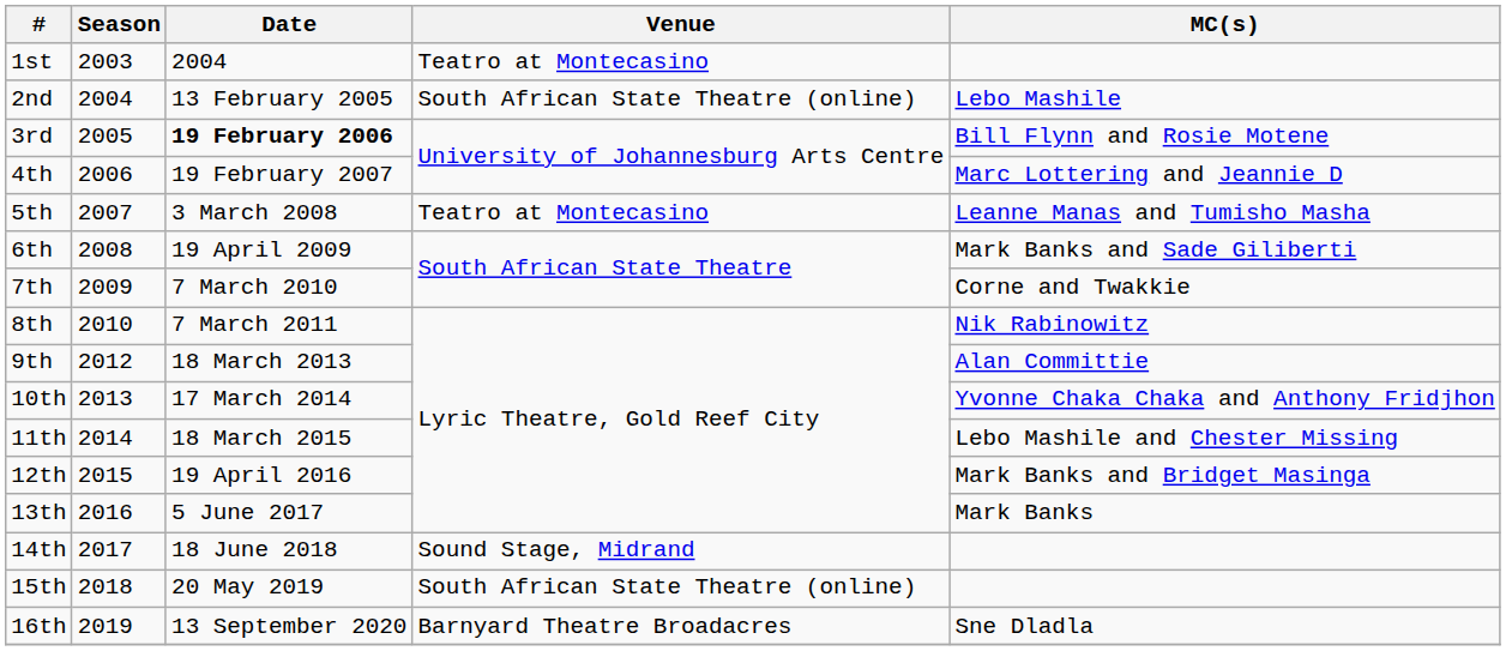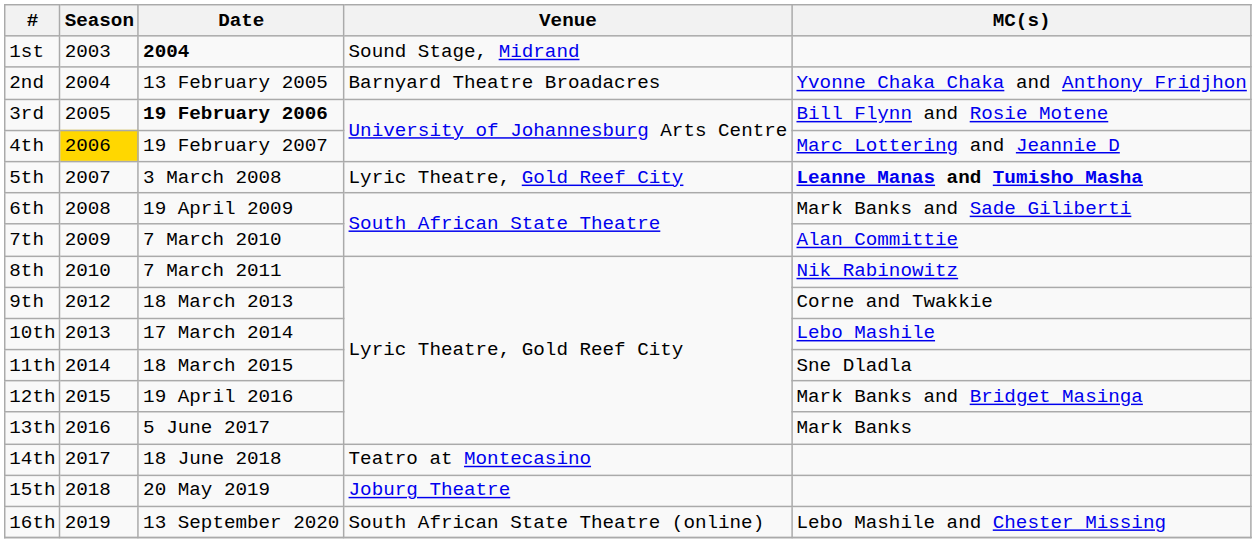 <table class="wikitable plainrowsheader">
 <tr>
 <th>#</th>
 <th>Season</th>
 <th>Date</th>
 <th>Venue</th>
 <th>MC(s)</th>
 </tr>
 <tr>
 <td>1st</td>
 <td>2003</td>
-<td>2004</td>
-<td>Teatro at <a href='#'>Montecasino</a></td>
+<td><strong>2004</strong></td>
+<td>Sound Stage, <a href='#'>Midrand</a></td>
 <td></td>
 </tr>
 <tr>
 <td>2nd</td>
 <td>2004</td>
 <td>13 February 2005</td>
-<td>South African State Theatre (online)</td>
-<td><a href='#'>Lebo Mashile</a></td>
+<td>Barnyard Theatre Broadacres</td>
+<td><a href='#'>Yvonne Chaka Chaka</a> and <a href='#'>Anthony Fridjhon</a></td>
 </tr>
 <tr>
 <td>3rd</td>
 <td>2005</td>
 <td><strong>19 February 2006</strong></td>
 <td rowspan="2"><a href='#'>University of Johannesburg</a> Arts Centre</td>
 <td><a href='#'>Bill Flynn</a> and <a href='#'>Rosie Motene</a></td>
 </tr>
 <tr>
 <td>4th</td>
-<td>2006</td>
+<td style="background: gold;">2006</td>
 <td>19 February 2007</td>
 <td><a href='#'>Marc Lottering</a> and <a href='#'>Jeannie D</a></td>
 </tr>
 <tr>
 <td>5th</td>
 <td>2007</td>
 <td>3 March 2008</td>
-<td>Teatro at <a href='#'>Montecasino</a></td>
-<td><a href='#'>Leanne Manas</a> and <a href='#'>Tumisho Masha</a></td>
+<td>Lyric Theatre, <a href='#'>Gold Reef City</a></td>
+<td><strong><a href='#'>Leanne Manas</a> and <a href='#'>Tumisho Masha</a></strong></td>
 </tr>
 <tr>
 <td>6th</td>
 <td>2008</td>
 <td>19 April 2009</td>
 <td rowspan="2"><a href='#'>South African State Theatre</a></td>
 <td>Mark Banks and <a href='#'>Sade Giliberti</a></td>
 </tr>
 <tr>
 <td>7th</td>
 <td>2009</td>
 <td>7 March 2010</td>
-<td>Corne and Twakkie</td>
+<td><a href='#'>Alan Committie</a></td>
 </tr>
 <tr>
 <td>8th</td>
 <td>2010</td>
 <td>7 March 2011</td>
 <td rowspan="6">Lyric Theatre, Gold Reef City</td>
 <td><a href='#'>Nik Rabinowitz</a></td>
 </tr>
 <tr>
 <td>9th</td>
 <td>2012</td>
 <td>18 March 2013</td>
-<td><a href='#'>Alan Committie</a></td>
+<td>Corne and Twakkie</td>
 </tr>
 <tr>
 <td>10th</td>
 <td>2013</td>
 <td>17 March 2014</td>
-<td><a href='#'>Yvonne Chaka Chaka</a> and <a href='#'>Anthony Fridjhon</a></td>
+<td><a href='#'>Lebo Mashile</a></td>
 </tr>
 <tr>
 <td>11th</td>
 <td>2014</td>
 <td>18 March 2015</td>
-<td>Lebo Mashile and <a href='#'>Chester Missing</a></td>
+<td>Sne Dladla</td>
 </tr>
 <tr>
 <td>12th</td>
 <td>2015</td>
 <td>19 April 2016</td>
 <td>Mark Banks and <a href='#'>Bridget Masinga</a></td>
 </tr>
 <tr>
 <td>13th</td>
 <td>2016</td>
 <td>5 June 2017</td>
 <td>Mark Banks</td>
 </tr>
 <tr>
 <td>14th</td>
 <td>2017</td>
 <td>18 June 2018</td>
-<td>Sound Stage, <a href='#'>Midrand</a></td>
+<td>Teatro at <a href='#'>Montecasino</a></td>
 <td></td>
 </tr>
 <tr>
 <td>15th</td>
 <td>2018</td>
 <td>20 May 2019</td>
-<td>South African State Theatre (online)</td>
+<td><a href='#'>Joburg Theatre</a></td>
 <td></td>
 </tr>
 <tr>
 <td>16th</td>
 <td>2019</td>
 <td>13 September 2020</td>
-<td>Barnyard Theatre Broadacres</td>
-<td>Sne Dladla</td>
+<td>South African State Theatre (online)</td>
+<td>Lebo Mashile and <a href='#'>Chester Missing</a></td>
 </tr>
 <tr>
 </tr>
 </table>
